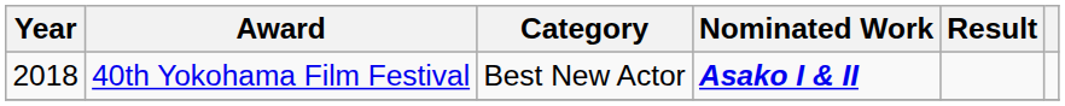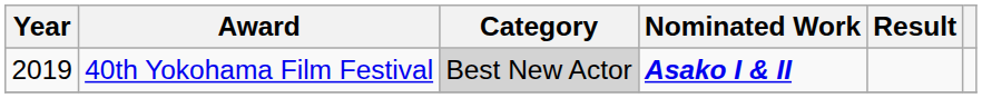 <table class="wikitable">
 <tr>
 <th>Year</th>
 <th>Award</th>
 <th>Category</th>
 <th>Nominated Work</th>
 <th>Result</th>
 <th></th>
 </tr>
 <tr>
-<td>2018</td>
+<td>2019</td>
 <td><a href='#'>40th Yokohama Film Festival</a></td>
-<td>Best New Actor</td>
+<td style="background: lightgrey;">Best New Actor</td>
 <td><strong><em><a href='#'>Asako I & II</a></em></strong></td>
 <td></td>
 <td></td>
 </tr>
 <tr>
 </tr>
 </table>
